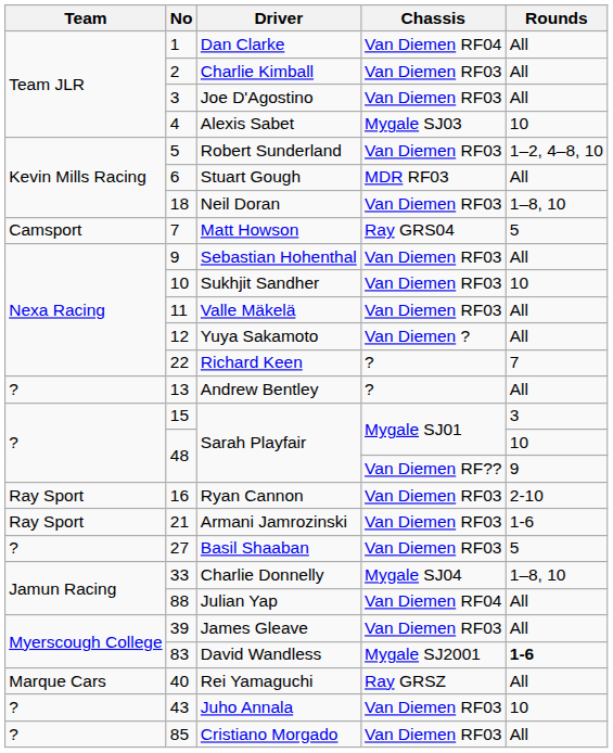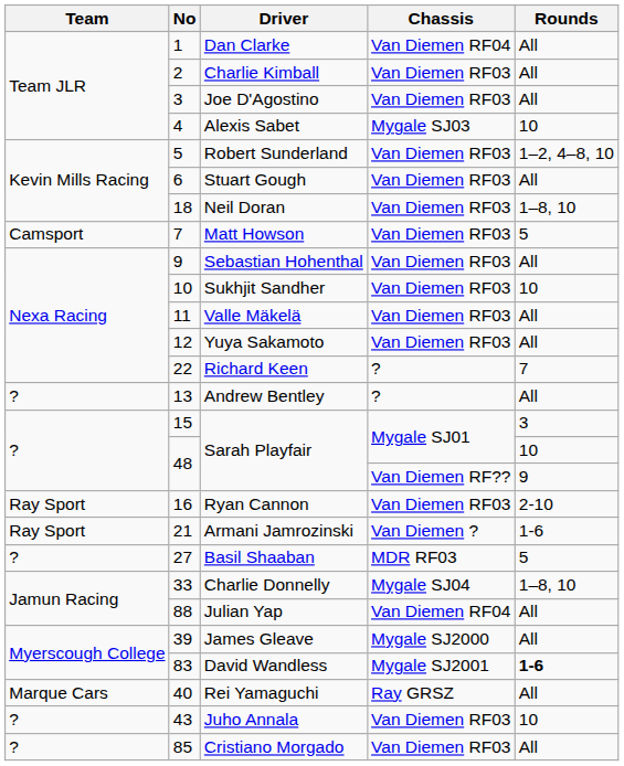 <table class="wikitable" style="font-size: 85%;">
 <tr>
 <th>Team</th>
 <th>No</th>
 <th>Driver</th>
 <th>Chassis</th>
 <th>Rounds</th>
 </tr>
 <tr>
 <td rowspan=4> Team JLR</td>
 <td>1</td>
 <td> <a href='#'>Dan Clarke</a></td>
 <td><a href='#'>Van Diemen</a> RF04</td>
 <td>All</td>
 </tr>
 <tr>
 <td>2</td>
 <td> <a href='#'>Charlie Kimball</a></td>
 <td><a href='#'>Van Diemen</a> RF03</td>
 <td>All</td>
 </tr>
 <tr>
 <td>3</td>
 <td> Joe D'Agostino</td>
 <td><a href='#'>Van Diemen</a> RF03</td>
 <td>All</td>
 </tr>
 <tr>
 <td>4</td>
 <td> Alexis Sabet</td>
 <td><a href='#'>Mygale</a> SJ03</td>
 <td>10</td>
 </tr>
 <tr>
 <td rowspan=3> Kevin Mills Racing</td>
 <td>5</td>
 <td> Robert Sunderland</td>
 <td><a href='#'>Van Diemen</a> RF03</td>
 <td>1–2, 4–8, 10</td>
 </tr>
 <tr>
 <td>6</td>
 <td> Stuart Gough</td>
-<td><a href='#'>MDR</a> RF03</td>
+<td><a href='#'>Van Diemen</a> RF03</td>
 <td>All</td>
 </tr>
 <tr>
 <td>18</td>
 <td> Neil Doran</td>
 <td><a href='#'>Van Diemen</a> RF03</td>
 <td>1–8, 10</td>
 </tr>
 <tr>
 <td rowspan=1> Camsport</td>
 <td>7</td>
 <td> <a href='#'>Matt Howson</a></td>
-<td><a href='#'>Ray</a> GRS04</td>
+<td><a href='#'>Van Diemen</a> RF03</td>
 <td>5</td>
 </tr>
 <tr>
 <td rowspan=5> <a href='#'>Nexa Racing</a></td>
 <td>9</td>
 <td> <a href='#'>Sebastian Hohenthal</a></td>
 <td><a href='#'>Van Diemen</a> RF03</td>
 <td>All</td>
 </tr>
 <tr>
 <td>10</td>
 <td> Sukhjit Sandher</td>
 <td><a href='#'>Van Diemen</a> RF03</td>
 <td>10</td>
 </tr>
 <tr>
 <td>11</td>
 <td> <a href='#'>Valle Mäkelä</a></td>
 <td><a href='#'>Van Diemen</a> RF03</td>
 <td>All</td>
 </tr>
 <tr>
 <td>12</td>
 <td> Yuya Sakamoto</td>
-<td><a href='#'>Van Diemen</a> ?</td>
+<td><a href='#'>Van Diemen</a> RF03</td>
 <td>All</td>
 </tr>
 <tr>
 <td>22</td>
 <td> <a href='#'>Richard Keen</a></td>
 <td>?</td>
 <td>7</td>
 </tr>
 <tr>
 <td rowspan=1> ?</td>
 <td>13</td>
 <td> Andrew Bentley</td>
 <td>?</td>
 <td>All</td>
 </tr>
 <tr>
 <td rowspan=3> ?</td>
 <td>15</td>
 <td rowspan=3> Sarah Playfair</td>
 <td rowspan=2><a href='#'>Mygale</a> SJ01</td>
 <td>3</td>
 </tr>
 <tr>
 <td rowspan=2>48</td>
 <td>10</td>
 </tr>
 <tr>
 <td><a href='#'>Van Diemen</a> RF??</td>
 <td>9</td>
 </tr>
 <tr>
 <td rowspan=1> Ray Sport</td>
 <td>16</td>
 <td> Ryan Cannon</td>
 <td><a href='#'>Van Diemen</a> RF03</td>
 <td>2-10</td>
 </tr>
 <tr>
 <td rowspan=1> Ray Sport</td>
 <td>21</td>
 <td> Armani Jamrozinski</td>
-<td><a href='#'>Van Diemen</a> RF03</td>
+<td><a href='#'>Van Diemen</a> ?</td>
 <td>1-6</td>
 </tr>
 <tr>
 <td rowspan=1> ?</td>
 <td>27</td>
 <td> <a href='#'>Basil Shaaban</a></td>
-<td><a href='#'>Van Diemen</a> RF03</td>
+<td><a href='#'>MDR</a> RF03</td>
 <td>5</td>
 </tr>
 <tr>
 <td rowspan=2> Jamun Racing</td>
 <td>33</td>
 <td> Charlie Donnelly</td>
 <td><a href='#'>Mygale</a> SJ04</td>
 <td>1–8, 10</td>
 </tr>
 <tr>
 <td>88</td>
 <td> Julian Yap</td>
 <td><a href='#'>Van Diemen</a> RF04</td>
 <td>All</td>
 </tr>
 <tr>
 <td rowspan=2> <a href='#'>Myerscough College</a></td>
 <td>39</td>
 <td> James Gleave</td>
-<td><a href='#'>Van Diemen</a> RF03</td>
+<td><a href='#'>Mygale</a> SJ2000</td>
 <td>All</td>
 </tr>
 <tr>
 <td>83</td>
 <td> David Wandless</td>
 <td><a href='#'>Mygale</a> SJ2001</td>
 <td><strong>1-6</strong></td>
 </tr>
 <tr>
 <td rowspan=1> Marque Cars</td>
 <td>40</td>
 <td> Rei Yamaguchi</td>
 <td><a href='#'>Ray</a> GRSZ</td>
 <td>All</td>
 </tr>
 <tr>
 <td rowspan=1> ?</td>
 <td>43</td>
 <td> <a href='#'>Juho Annala</a></td>
 <td><a href='#'>Van Diemen</a> RF03</td>
 <td>10</td>
 </tr>
 <tr>
 <td rowspan=1> ?</td>
 <td>85</td>
 <td> <a href='#'>Cristiano Morgado</a></td>
 <td><a href='#'>Van Diemen</a> RF03</td>
 <td>All</td>
 </tr>
 </table>
